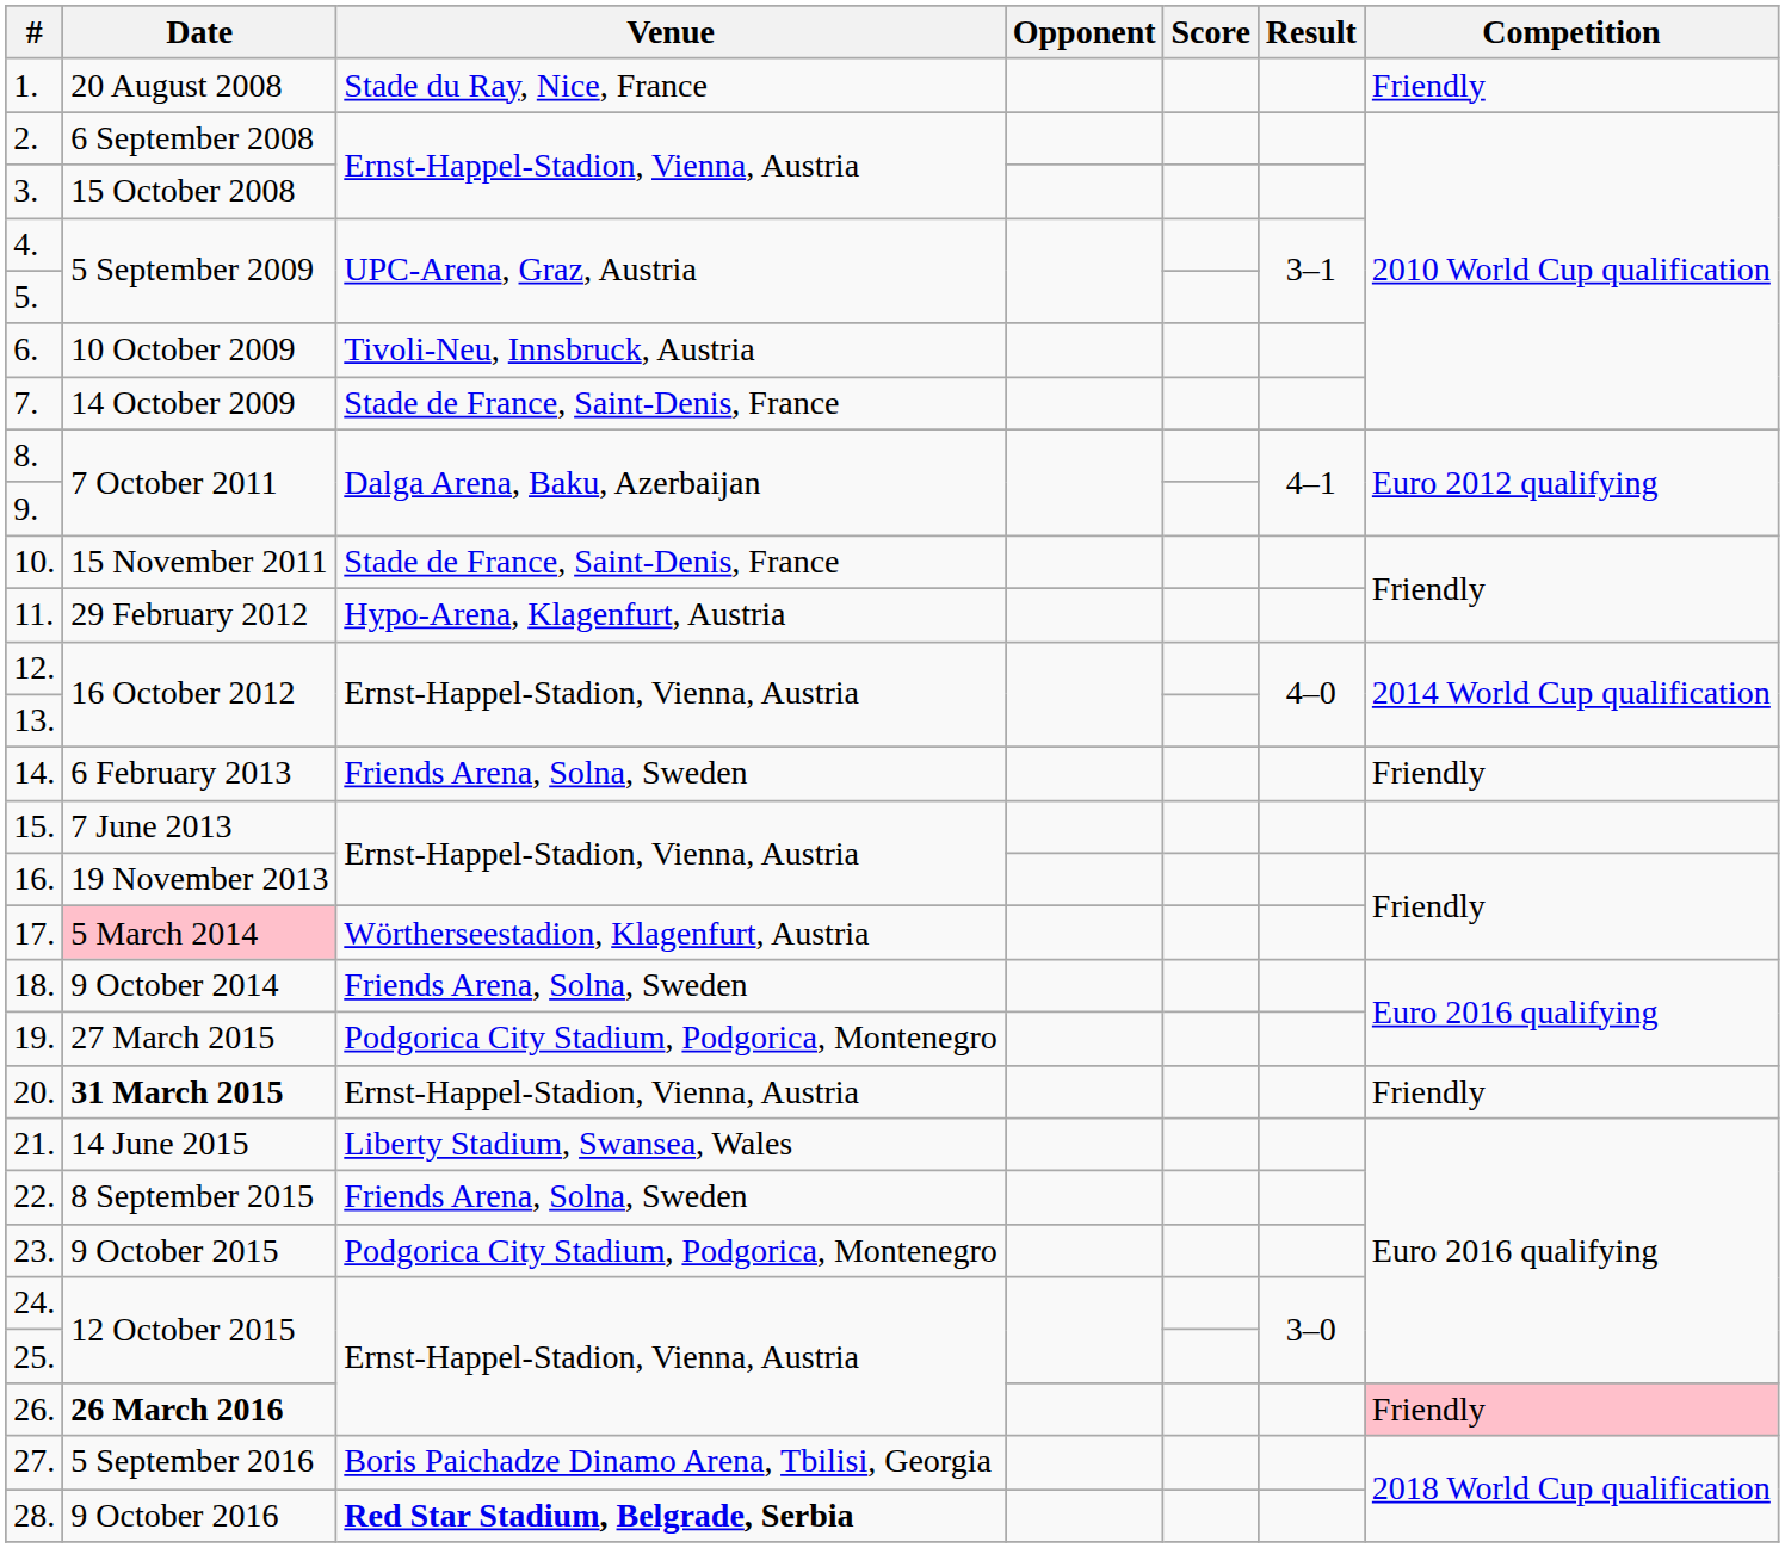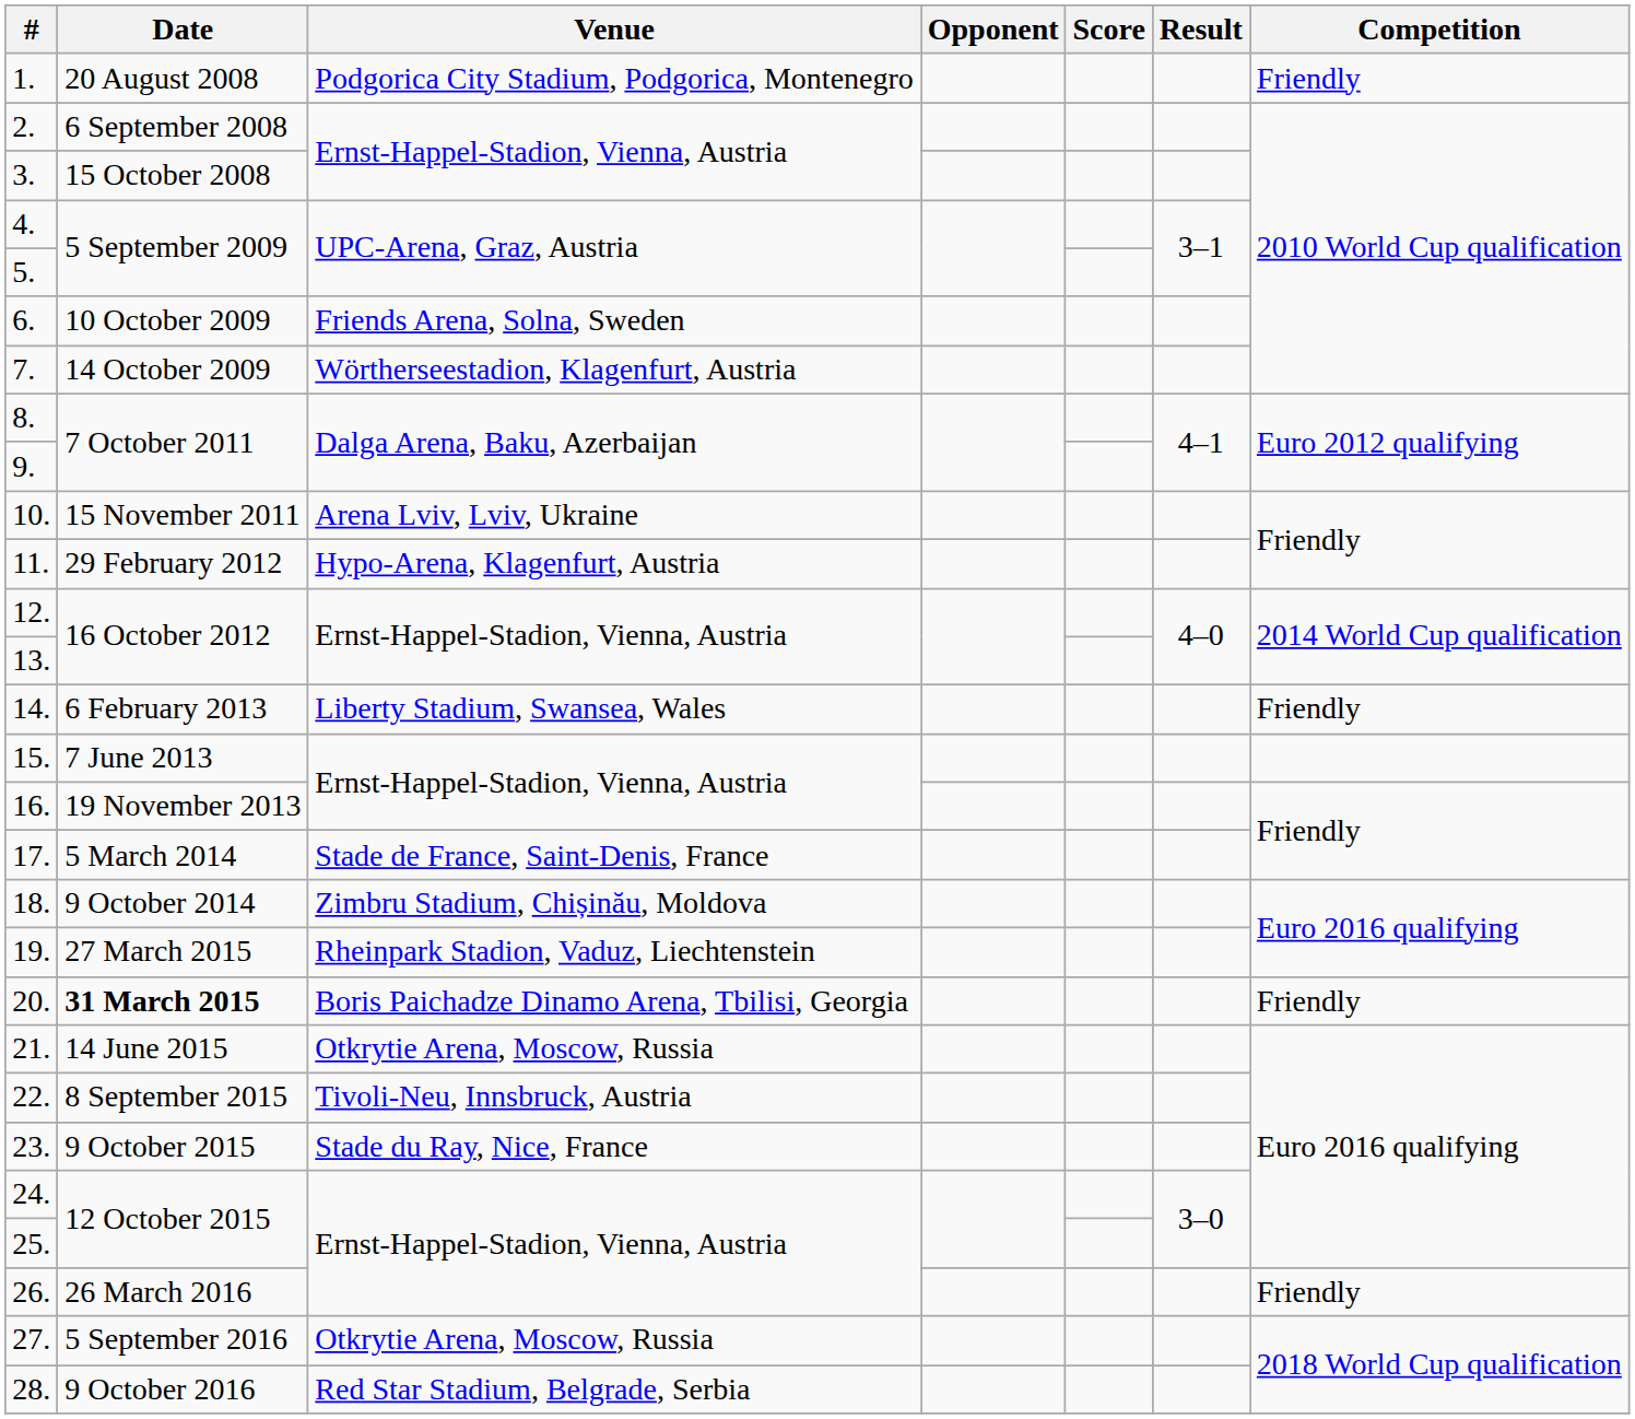 <table class="wikitable sortable">
 <tr>
 <th>#</th>
 <th>Date</th>
 <th>Venue</th>
 <th>Opponent</th>
 <th>Score</th>
 <th>Result</th>
 <th>Competition</th>
 </tr>
 <tr>
 <td>1.</td>
 <td>20 August 2008</td>
-<td><a href='#'>Stade du Ray</a>, <a href='#'>Nice</a>, France</td>
+<td><a href='#'>Podgorica City Stadium</a>, <a href='#'>Podgorica</a>, Montenegro</td>
 <td></td>
 <td></td>
 <td></td>
 <td><a href='#'>Friendly</a></td>
 </tr>
 <tr>
 <td>2.</td>
 <td>6 September 2008</td>
 <td rowspan=2><a href='#'>Ernst-Happel-Stadion</a>, <a href='#'>Vienna</a>, Austria</td>
 <td></td>
 <td></td>
 <td></td>
 <td rowspan=6><a href='#'>2010 World Cup qualification</a></td>
 </tr>
 <tr>
 <td>3.</td>
 <td>15 October 2008</td>
 <td></td>
 <td></td>
 <td></td>
 </tr>
 <tr>
 <td>4.</td>
 <td rowspan="2">5 September 2009</td>
 <td rowspan="2"><a href='#'>UPC-Arena</a>, <a href='#'>Graz</a>, Austria</td>
 <td rowspan="2"></td>
 <td></td>
 <td rowspan="2" style="text-align:center;">3–1</td>
 </tr>
 <tr>
 <td>5.</td>
 <td></td>
 </tr>
 <tr>
 <td>6.</td>
 <td>10 October 2009</td>
-<td><a href='#'>Tivoli-Neu</a>, <a href='#'>Innsbruck</a>, Austria</td>
+<td><a href='#'>Friends Arena</a>, <a href='#'>Solna</a>, Sweden</td>
 <td></td>
 <td></td>
 <td></td>
 </tr>
 <tr>
 <td>7.</td>
 <td>14 October 2009</td>
-<td><a href='#'>Stade de France</a>, <a href='#'>Saint-Denis</a>, France</td>
+<td><a href='#'>Wörtherseestadion</a>, <a href='#'>Klagenfurt</a>, Austria</td>
 <td></td>
 <td></td>
 <td></td>
 </tr>
 <tr>
 <td>8.</td>
 <td rowspan="2">7 October 2011</td>
 <td rowspan="2"><a href='#'>Dalga Arena</a>, <a href='#'>Baku</a>, Azerbaijan</td>
 <td rowspan="2"></td>
 <td></td>
 <td rowspan="2" style="text-align:center;">4–1</td>
 <td rowspan="2"><a href='#'>Euro 2012 qualifying</a></td>
 </tr>
 <tr>
 <td>9.</td>
 <td></td>
 </tr>
 <tr>
 <td>10.</td>
 <td>15 November 2011</td>
-<td><a href='#'>Stade de France</a>, <a href='#'>Saint-Denis</a>, France</td>
+<td><a href='#'>Arena Lviv</a>, <a href='#'>Lviv</a>, Ukraine</td>
 <td></td>
 <td></td>
 <td></td>
 <td rowspan=2>Friendly</td>
 </tr>
 <tr>
 <td>11.</td>
 <td>29 February 2012</td>
 <td><a href='#'>Hypo-Arena</a>, <a href='#'>Klagenfurt</a>, Austria</td>
 <td></td>
 <td></td>
 <td></td>
 </tr>
 <tr>
 <td>12.</td>
 <td rowspan="2">16 October 2012</td>
 <td rowspan=2>Ernst-Happel-Stadion, Vienna, Austria</td>
 <td rowspan="2"></td>
 <td></td>
 <td rowspan="2" style="text-align:center;">4–0</td>
 <td rowspan=2><a href='#'>2014 World Cup qualification</a></td>
 </tr>
 <tr>
 <td>13.</td>
 <td></td>
 </tr>
 <tr>
 <td>14.</td>
 <td>6 February 2013</td>
-<td><a href='#'>Friends Arena</a>, <a href='#'>Solna</a>, Sweden</td>
+<td><a href='#'>Liberty Stadium</a>, <a href='#'>Swansea</a>, Wales</td>
 <td></td>
 <td></td>
 <td></td>
 <td>Friendly</td>
 </tr>
 <tr>
 <td>15.</td>
 <td>7 June 2013</td>
 <td rowspan=2>Ernst-Happel-Stadion, Vienna, Austria</td>
 <td></td>
 <td></td>
 <td></td>
 </tr>
 <tr>
 <td>16.</td>
 <td>19 November 2013</td>
 <td></td>
 <td></td>
 <td></td>
 <td rowspan=2>Friendly</td>
 </tr>
 <tr>
 <td>17.</td>
-<td style="background: pink;">5 March 2014</td>
-<td><a href='#'>Wörtherseestadion</a>, <a href='#'>Klagenfurt</a>, Austria</td>
+<td>5 March 2014</td>
+<td><a href='#'>Stade de France</a>, <a href='#'>Saint-Denis</a>, France</td>
 <td></td>
 <td></td>
 <td></td>
 </tr>
 <tr>
 <td>18.</td>
 <td>9 October 2014</td>
-<td><a href='#'>Friends Arena</a>, <a href='#'>Solna</a>, Sweden</td>
+<td><a href='#'>Zimbru Stadium</a>, <a href='#'>Chișinău</a>, Moldova</td>
 <td></td>
 <td></td>
 <td></td>
 <td rowspan=2><a href='#'>Euro 2016 qualifying</a></td>
 </tr>
 <tr>
 <td>19.</td>
 <td>27 March 2015</td>
-<td><a href='#'>Podgorica City Stadium</a>, <a href='#'>Podgorica</a>, Montenegro</td>
+<td><a href='#'>Rheinpark Stadion</a>, <a href='#'>Vaduz</a>, Liechtenstein</td>
 <td></td>
 <td></td>
 <td></td>
 </tr>
 <tr>
 <td>20.</td>
 <td><strong>31 March 2015</strong></td>
-<td>Ernst-Happel-Stadion, Vienna, Austria</td>
+<td><a href='#'>Boris Paichadze Dinamo Arena</a>, <a href='#'>Tbilisi</a>, Georgia</td>
 <td></td>
 <td></td>
 <td></td>
 <td>Friendly</td>
 </tr>
 <tr>
 <td>21.</td>
 <td>14 June 2015</td>
-<td><a href='#'>Liberty Stadium</a>, <a href='#'>Swansea</a>, Wales</td>
+<td><a href='#'>Otkrytie Arena</a>, <a href='#'>Moscow</a>, Russia</td>
 <td></td>
 <td></td>
 <td></td>
 <td rowspan=5>Euro 2016 qualifying</td>
 </tr>
 <tr>
 <td>22.</td>
 <td>8 September 2015</td>
-<td><a href='#'>Friends Arena</a>, <a href='#'>Solna</a>, Sweden</td>
+<td><a href='#'>Tivoli-Neu</a>, <a href='#'>Innsbruck</a>, Austria</td>
 <td></td>
 <td></td>
 <td></td>
 </tr>
 <tr>
 <td>23.</td>
 <td>9 October 2015</td>
-<td><a href='#'>Podgorica City Stadium</a>, <a href='#'>Podgorica</a>, Montenegro</td>
+<td><a href='#'>Stade du Ray</a>, <a href='#'>Nice</a>, France</td>
 <td></td>
 <td></td>
 <td></td>
 </tr>
 <tr>
 <td>24.</td>
 <td rowspan="2">12 October 2015</td>
 <td rowspan=3>Ernst-Happel-Stadion, Vienna, Austria</td>
 <td rowspan="2"></td>
 <td></td>
 <td rowspan="2" style="text-align:center;">3–0</td>
 </tr>
 <tr>
 <td>25.</td>
 <td></td>
 </tr>
 <tr>
 <td>26.</td>
-<td><strong>26 March 2016</strong></td>
+<td>26 March 2016</td>
 <td></td>
 <td></td>
 <td></td>
-<td style="background: pink;">Friendly</td>
+<td>Friendly</td>
 </tr>
 <tr>
 <td>27.</td>
 <td>5 September 2016</td>
-<td><a href='#'>Boris Paichadze Dinamo Arena</a>, <a href='#'>Tbilisi</a>, Georgia</td>
+<td><a href='#'>Otkrytie Arena</a>, <a href='#'>Moscow</a>, Russia</td>
 <td></td>
 <td></td>
 <td></td>
 <td rowspan=2><a href='#'>2018 World Cup qualification</a></td>
 </tr>
 <tr>
 <td>28.</td>
 <td>9 October 2016</td>
-<td><strong><a href='#'>Red Star Stadium</a>, <a href='#'>Belgrade</a>, Serbia</strong></td>
+<td><a href='#'>Red Star Stadium</a>, <a href='#'>Belgrade</a>, Serbia</td>
 <td></td>
 <td></td>
 <td></td>
 </tr>
 </table>
